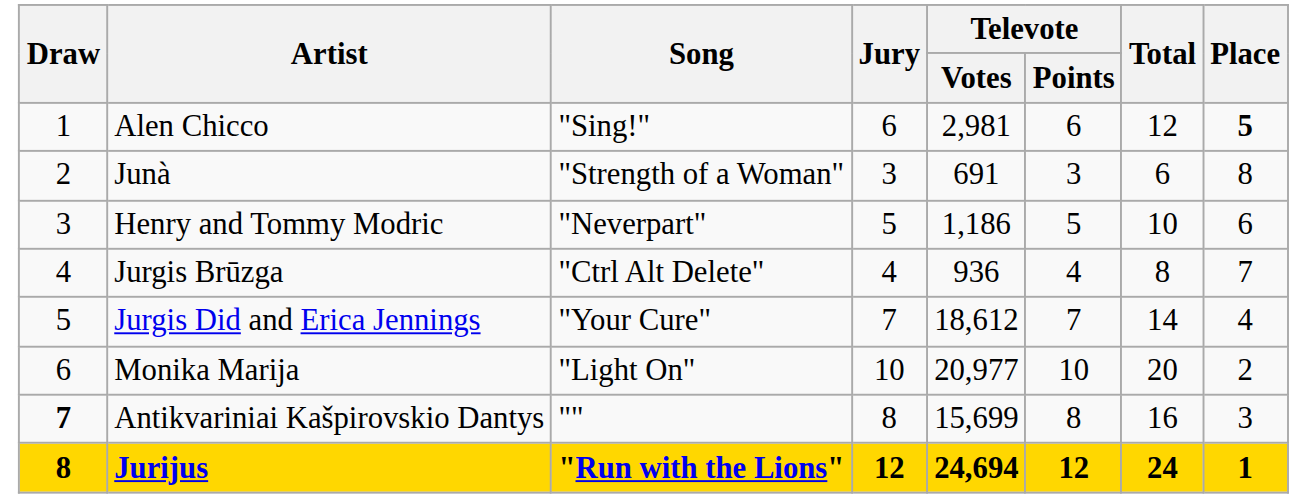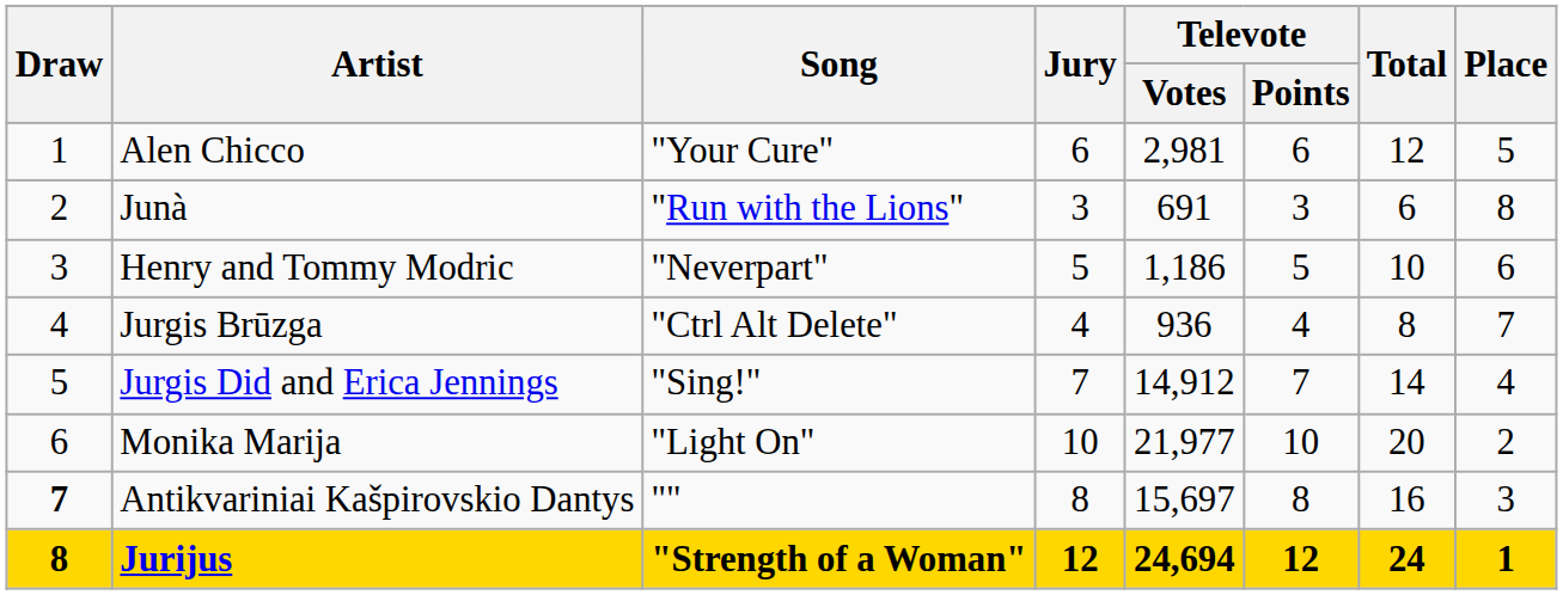 <table class="sortable wikitable" style="margin: 1em auto 1em auto; text-align:center">
 <tr>
 <th rowspan="2">Draw</th>
 <th rowspan="2">Artist</th>
 <th rowspan="2">Song</th>
 <th rowspan="2">Jury</th>
 <th colspan="2">Televote</th>
 <th rowspan="2">Total</th>
 <th rowspan="2">Place</th>
 </tr>
 <tr>
 <th>Votes</th>
 <th>Points</th>
 </tr>
 <tr>
 <td>1</td>
 <td align="left">Alen Chicco</td>
-<td align="left">"Sing!"</td>
+<td align="left">"Your Cure"</td>
 <td>6</td>
 <td>2,981</td>
 <td>6</td>
 <td>12</td>
-<td><strong>5</strong></td>
+<td>5</td>
 </tr>
 <tr>
 <td>2</td>
 <td align="left">Junà</td>
-<td align="left">"Strength of a Woman"</td>
+<td align="left">"<a href='#'>Run with the Lions</a>"</td>
 <td>3</td>
 <td>691</td>
 <td>3</td>
 <td>6</td>
 <td>8</td>
 </tr>
 <tr>
 <td>3</td>
 <td align="left">Henry and Tommy Modric</td>
 <td align="left">"Neverpart"</td>
 <td>5</td>
 <td>1,186</td>
 <td>5</td>
 <td>10</td>
 <td>6</td>
 </tr>
 <tr>
 <td>4</td>
 <td align="left">Jurgis Brūzga</td>
 <td align="left">"Ctrl Alt Delete"</td>
 <td>4</td>
 <td>936</td>
 <td>4</td>
 <td>8</td>
 <td>7</td>
 </tr>
 <tr>
 <td>5</td>
 <td align="left"><a href='#'>Jurgis Did</a> and <a href='#'>Erica Jennings</a></td>
-<td align="left">"Your Cure"</td>
+<td align="left">"Sing!"</td>
 <td>7</td>
-<td>18,612</td>
+<td>14,912</td>
 <td>7</td>
 <td>14</td>
 <td>4</td>
 </tr>
 <tr>
 <td>6</td>
 <td align="left">Monika Marija</td>
 <td align="left">"Light On"</td>
 <td>10</td>
-<td>20,977</td>
+<td>21,977</td>
 <td>10</td>
 <td>20</td>
 <td>2</td>
 </tr>
 <tr>
 <td><strong>7</strong></td>
 <td align="left">Antikvariniai Kašpirovskio Dantys</td>
 <td align="left">""</td>
 <td>8</td>
-<td>15,699</td>
+<td>15,697</td>
 <td>8</td>
 <td>16</td>
 <td>3</td>
 </tr>
 <tr style="font-weight:bold; background:gold;">
 <td>8</td>
 <td align="left"><a href='#'>Jurijus</a></td>
-<td align="left">"<a href='#'>Run with the Lions</a>"</td>
+<td align="left">"Strength of a Woman"</td>
 <td>12</td>
 <td>24,694</td>
 <td>12</td>
 <td>24</td>
 <td>1</td>
 </tr>
 </table>
